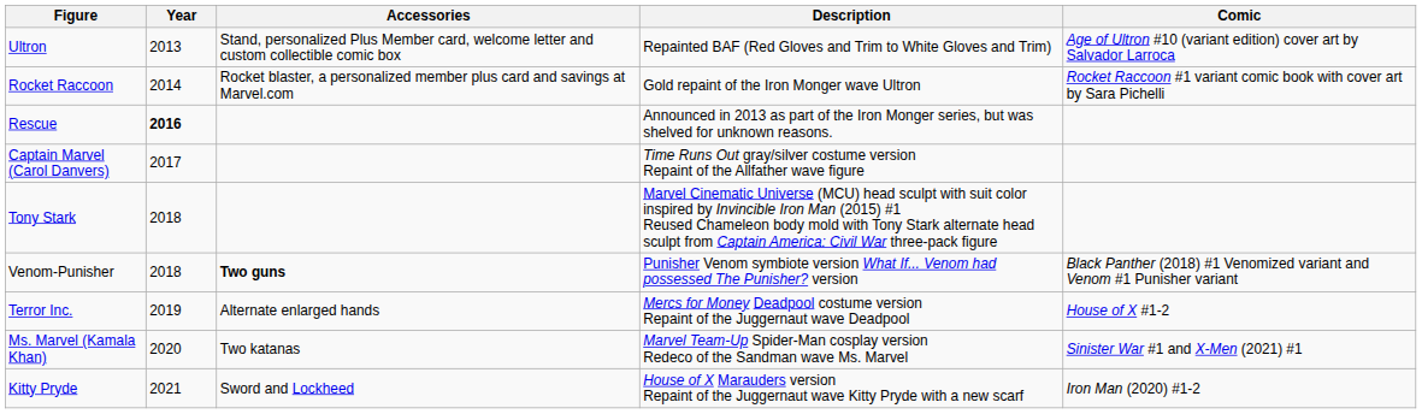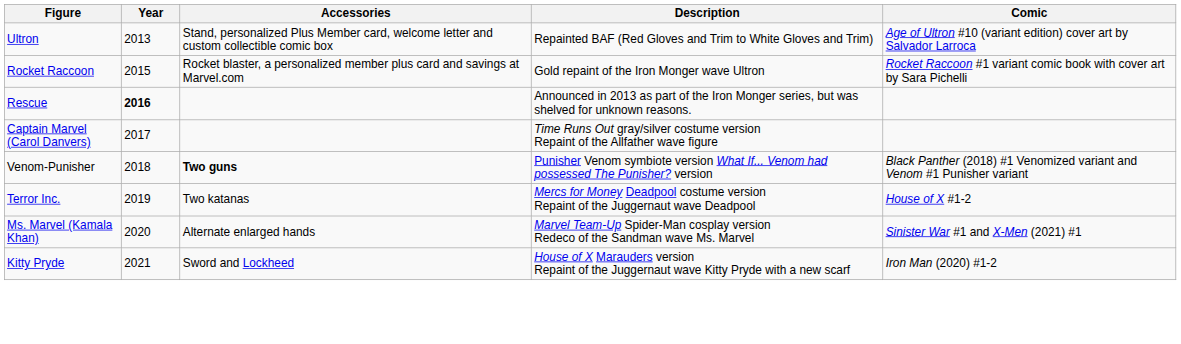 <table class="wikitable" style="width:100%;">
 <tr>
 <th width=10%>Figure</th>
 <th width=5%>Year</th>
 <th width=30%>Accessories</th>
 <th width=30%>Description</th>
 <th width=40%>Comic</th>
 </tr>
 <tr>
 <td><a href='#'>Ultron</a></td>
 <td>2013</td>
 <td>Stand, personalized Plus Member card, welcome letter and custom collectible comic box</td>
 <td>Repainted BAF (Red Gloves and Trim to White Gloves and Trim)</td>
 <td><em><a href='#'>Age of Ultron</a></em> #10 (variant edition) cover art by <a href='#'>Salvador Larroca</a></td>
 </tr>
 <tr>
 <td><a href='#'>Rocket Raccoon</a></td>
-<td>2014</td>
+<td>2015</td>
 <td>Rocket blaster, a personalized member plus card and savings at Marvel.com</td>
 <td>Gold repaint of the Iron Monger wave Ultron</td>
 <td><em><a href='#'>Rocket Raccoon</a></em> #1 variant comic book with cover art by Sara Pichelli</td>
 </tr>
 <tr>
 <td><a href='#'>Rescue</a></td>
 <td><strong>2016</strong></td>
 <td></td>
 <td>Announced in 2013 as part of the Iron Monger series, but was shelved for unknown reasons.</td>
 <td></td>
 </tr>
 <tr>
 <td><a href='#'>Captain Marvel (Carol Danvers)</a></td>
 <td>2017</td>
 <td></td>
 <td><em>Time Runs Out</em> gray/silver costume version<br>Repaint of the Allfather wave figure</td>
 <td></td>
 </tr>
 <tr>
-<td><a href='#'>Tony Stark</a></td>
-<td>2018</td>
-<td></td>
-<td><a href='#'>Marvel Cinematic Universe</a> (MCU) head sculpt with suit color inspired by <em>Invincible Iron Man</em> (2015) #1<br>Reused Chameleon body mold with Tony Stark alternate head sculpt from <em><a href='#'>Captain America: Civil War</a></em> three-pack figure</td>
-<td></td>
-</tr>
-<tr>
 <td>Venom-Punisher</td>
 <td>2018</td>
 <td><strong>Two guns</strong></td>
 <td><a href='#'>Punisher</a> Venom symbiote version <em><a href='#'>What If... Venom had possessed The Punisher?</a></em> version</td>
 <td><em>Black Panther</em> (2018) #1 Venomized variant and <em>Venom</em> #1 Punisher variant</td>
 </tr>
 <tr>
 <td><a href='#'>Terror Inc.</a></td>
 <td>2019</td>
-<td>Alternate enlarged hands</td>
+<td>Two katanas</td>
 <td><em><a href='#'>Mercs for Money</a></em> <a href='#'>Deadpool</a> costume version<br>Repaint of the Juggernaut wave Deadpool</td>
 <td><em><a href='#'>House of X</a></em> #1-2</td>
 </tr>
 <tr>
 <td><a href='#'>Ms. Marvel (Kamala Khan)</a></td>
 <td>2020</td>
-<td>Two katanas</td>
+<td>Alternate enlarged hands</td>
 <td><em><a href='#'>Marvel Team-Up</a></em> Spider-Man cosplay version<br>Redeco of the Sandman wave Ms. Marvel</td>
 <td><em><a href='#'>Sinister War</a></em> #1 and <em><a href='#'>X-Men</a></em> (2021) #1</td>
 </tr>
 <tr>
 <td><a href='#'>Kitty Pryde</a></td>
 <td>2021</td>
 <td>Sword and <a href='#'>Lockheed</a></td>
 <td><em><a href='#'>House of X</a></em> <a href='#'>Marauders</a> version<br>Repaint of the Juggernaut wave Kitty Pryde with a new scarf</td>
 <td><em>Iron Man</em> (2020) #1-2</td>
 </tr>
 </table>
